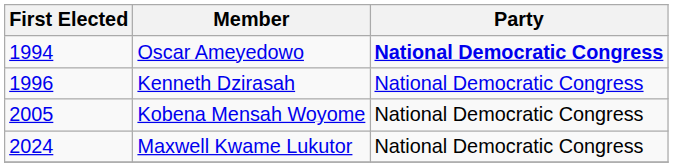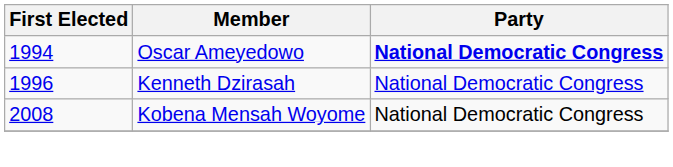 <table class="wikitable">
 <tr>
 <th>First Elected</th>
 <th>Member</th>
 <th>Party</th>
 </tr>
 <tr>
 <td><a href='#'>1994</a></td>
 <td><a href='#'>Oscar Ameyedowo</a></td>
 <td><strong><a href='#'>National Democratic Congress</a></strong></td>
 </tr>
 <tr>
 <td><a href='#'>1996</a></td>
 <td><a href='#'>Kenneth Dzirasah</a></td>
 <td><a href='#'>National Democratic Congress</a></td>
 </tr>
 <tr>
-<td><a href='#'>2005</a></td>
+<td><a href='#'>2008</a></td>
 <td><a href='#'>Kobena Mensah Woyome</a></td>
-<td>National Democratic Congress</td>
-</tr>
-<tr>
-<td><a href='#'>2024</a></td>
-<td><a href='#'>Maxwell Kwame Lukutor</a></td>
 <td>National Democratic Congress</td>
 </tr>
 <tr>
 </tr>
 </table>
